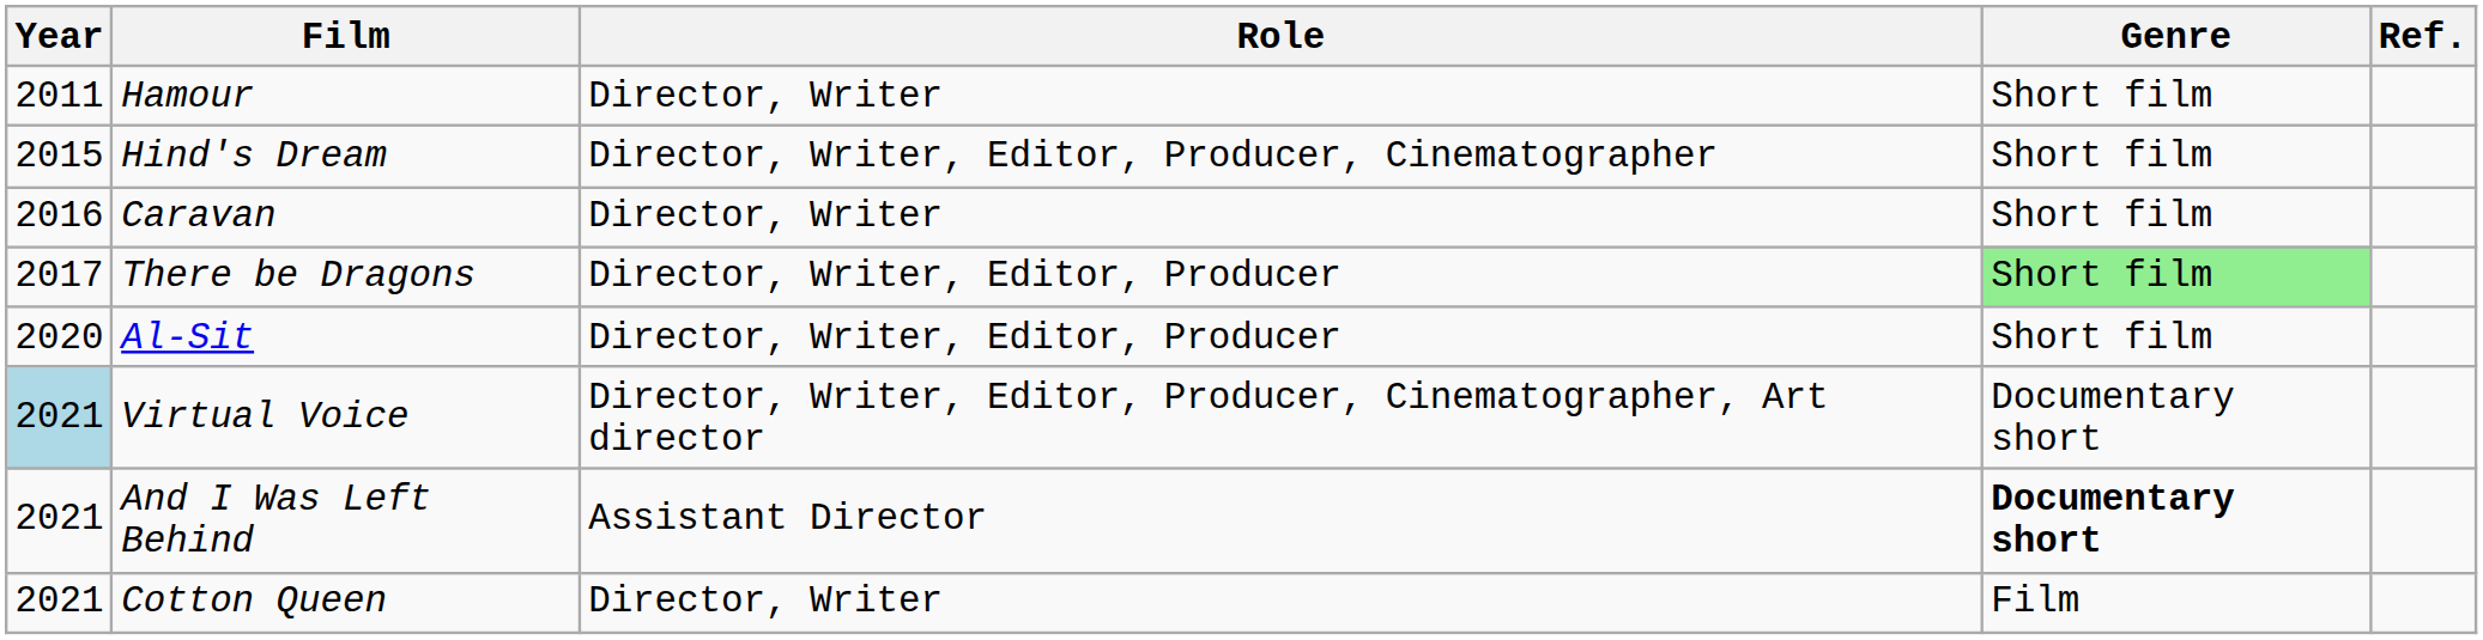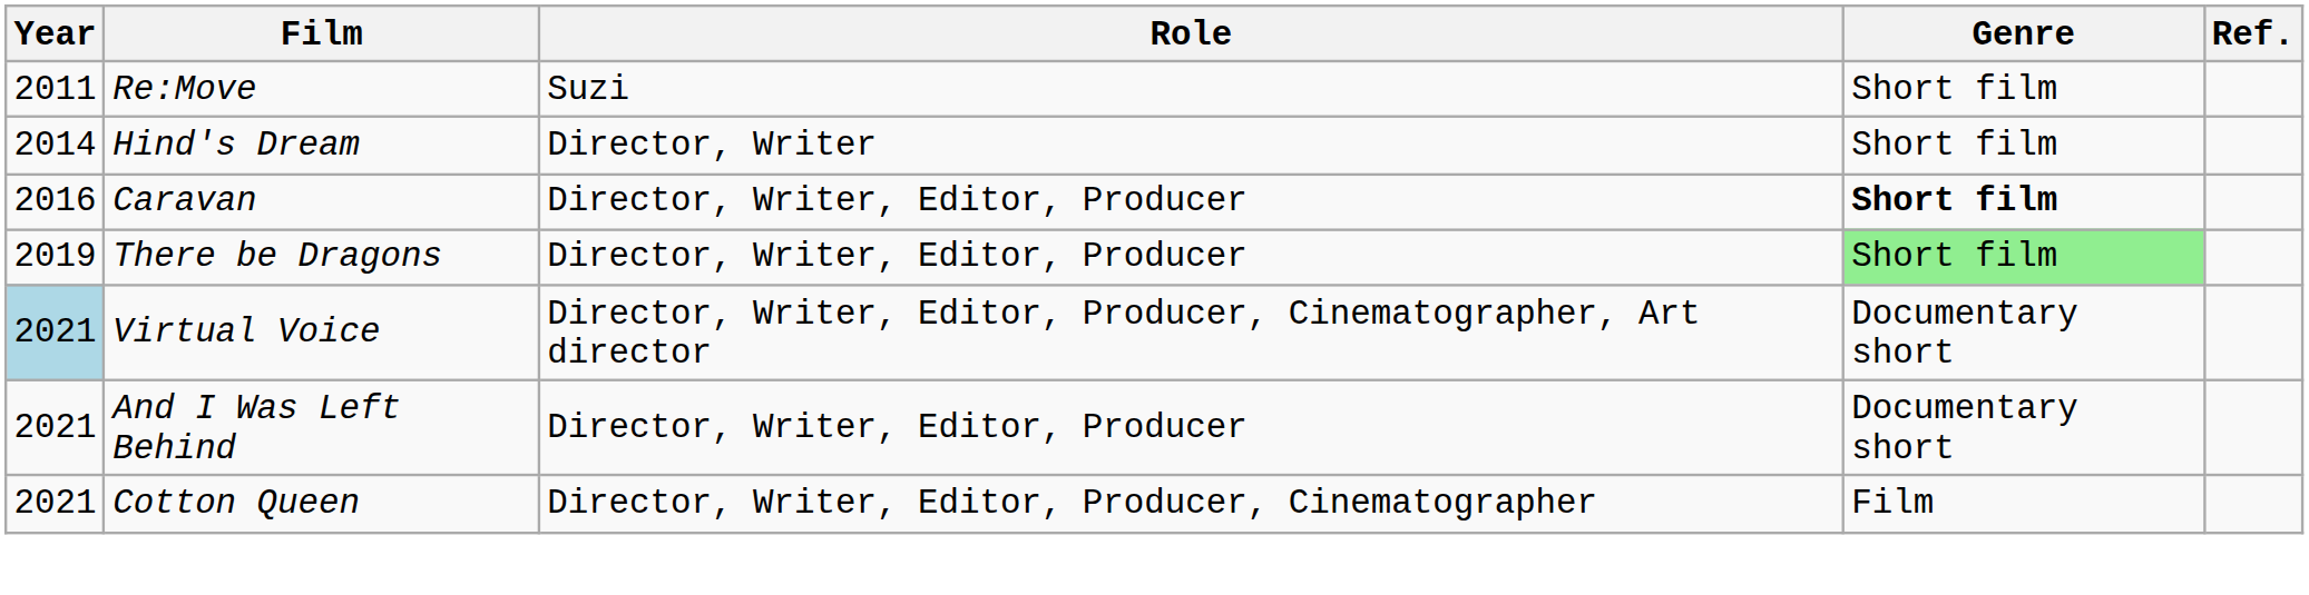 <table class="wikitable">
 <tr>
 <th>Year</th>
 <th>Film</th>
 <th>Role</th>
 <th>Genre</th>
 <th>Ref.</th>
 </tr>
 <tr>
 <td>2011</td>
-<td><em>Hamour</em></td>
-<td>Director, Writer</td>
+<td><em>Re:Move</em></td>
+<td>Suzi</td>
 <td>Short film</td>
 <td></td>
 </tr>
 <tr>
-<td>2015</td>
+<td>2014</td>
 <td><em>Hind's Dream</em></td>
-<td>Director, Writer, Editor, Producer, Cinematographer</td>
+<td>Director, Writer</td>
 <td>Short film</td>
 <td></td>
 </tr>
 <tr>
 <td>2016</td>
 <td><em>Caravan</em></td>
-<td>Director, Writer</td>
-<td>Short film</td>
+<td>Director, Writer, Editor, Producer</td>
+<td><strong>Short film</strong></td>
 <td></td>
 </tr>
 <tr>
-<td>2017</td>
+<td>2019</td>
 <td><em>There be Dragons</em></td>
 <td>Director, Writer, Editor, Producer</td>
 <td style="background: lightgreen;">Short film</td>
-<td></td>
-</tr>
-<tr>
-<td>2020</td>
-<td><em><a href='#'>Al-Sit</a></em></td>
-<td>Director, Writer, Editor, Producer</td>
-<td>Short film</td>
 <td></td>
 </tr>
 <tr>
 <td style="background: lightblue;">2021</td>
 <td><em>Virtual Voice</em></td>
 <td>Director, Writer, Editor, Producer, Cinematographer, Art director</td>
 <td>Documentary short</td>
 <td></td>
 </tr>
 <tr>
 <td>2021</td>
 <td><em>And I Was Left Behind</em></td>
-<td>Assistant Director</td>
-<td><strong>Documentary short</strong></td>
+<td>Director, Writer, Editor, Producer</td>
+<td>Documentary short</td>
 <td></td>
 </tr>
 <tr>
 <td>2021</td>
 <td><em>Cotton Queen</em></td>
-<td>Director, Writer</td>
+<td>Director, Writer, Editor, Producer, Cinematographer</td>
 <td>Film</td>
 <td></td>
 </tr>
 </table>
